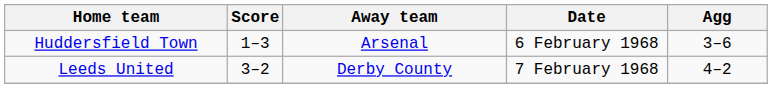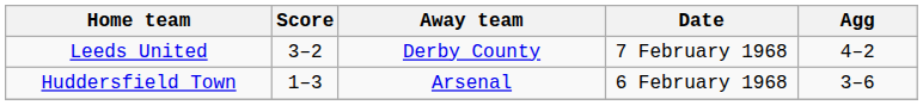 <table class="wikitable" style="text-align:center;">
 <tr>
 <th width=175>Home team</th>
 <th width=20>Score</th>
 <th width=175>Away team</th>
 <th width=125>Date</th>
 <th width=75>Agg</th>
 </tr>
 <tr>
+<td><a href='#'>Leeds United</a></td>
+<td>3–2</td>
+<td><a href='#'>Derby County</a></td>
+<td>7 February 1968</td>
+<td>4–2</td>
+</tr>
+<tr>
 <td><a href='#'>Huddersfield Town</a></td>
 <td>1–3</td>
 <td><a href='#'>Arsenal</a></td>
 <td>6 February 1968</td>
 <td>3–6</td>
 </tr>
 <tr>
-<td><a href='#'>Leeds United</a></td>
-<td>3–2</td>
-<td><a href='#'>Derby County</a></td>
-<td>7 February 1968</td>
-<td>4–2</td>
-</tr>
-<tr>
 </tr>
 </table>
